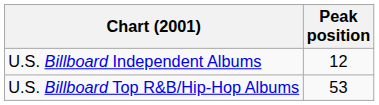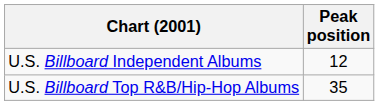 <table class="wikitable">
 <tr>
 <th align="left">Chart (2001) </th>
 <th align="left">Peak<br>position</th>
 </tr>
 <tr>
 <td align="left">U.S. <a href='#'><em>Billboard</em> Independent Albums</a></td>
 <td align="center">12</td>
 </tr>
 <tr>
 <td align="left">U.S. <a href='#'><em>Billboard</em> Top R&B/Hip-Hop Albums</a></td>
-<td align="center">53</td>
+<td align="center">35</td>
 </tr>
 </table>
